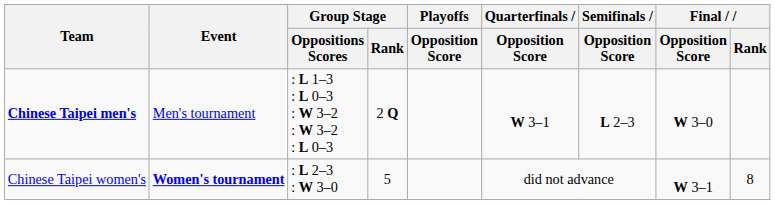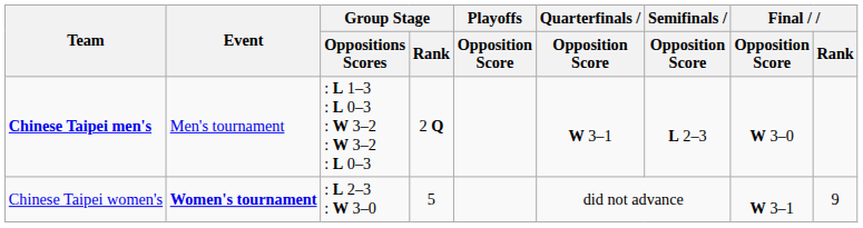 <table class=wikitable style="font-size:90%; text-align:center;">
 <tr>
 <th rowspan=2>Team</th>
 <th rowspan=2>Event</th>
 <th colspan=2>Group Stage</th>
 <th>Playoffs</th>
 <th>Quarterfinals / </th>
 <th>Semifinals / </th>
 <th colspan=2>Final /  / </th>
 </tr>
 <tr>
 <th>Oppositions<br>Scores</th>
 <th>Rank</th>
 <th>Opposition<br>Score</th>
 <th>Opposition<br>Score</th>
 <th>Opposition<br>Score</th>
 <th>Opposition<br>Score</th>
 <th>Rank</th>
 </tr>
 <tr>
 <td align=left><strong><a href='#'>Chinese Taipei men's</a></strong></td>
 <td align=left><a href='#'>Men's tournament</a></td>
 <td align=left>: <strong>L</strong> 1–3<br>: <strong>L</strong> 0–3<br>: <strong>W</strong> 3–2<br>: <strong>W</strong> 3–2<br>: <strong>L</strong> 0–3</td>
 <td>2 <strong>Q</strong></td>
 <td></td>
 <td><br><strong>W</strong> 3–1</td>
 <td><br><strong>L</strong> 2–3</td>
 <td><br><strong>W</strong> 3–0</td>
 <td></td>
 </tr>
 <tr>
 <td align=left><a href='#'>Chinese Taipei women's</a></td>
 <td align=left><strong><a href='#'>Women's tournament</a></strong></td>
 <td align=left>: <strong>L</strong> 2–3<br>: <strong>W</strong> 3–0</td>
 <td>5</td>
 <td></td>
 <td colspan=2>did not advance</td>
 <td><br><strong>W</strong> 3–1</td>
-<td>8</td>
+<td>9</td>
 </tr>
 </table>
